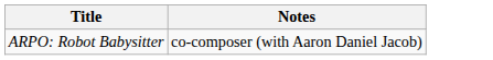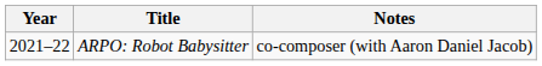 <table class="wikitable">
 <tr>
+<th>Year</th>
 <th>Title</th>
 <th>Notes</th>
 </tr>
 <tr>
+<td>2021–22</td>
 <td><em>ARPO: Robot Babysitter</em></td>
 <td>co-composer (with Aaron Daniel Jacob)</td>
 </tr>
 </table>
